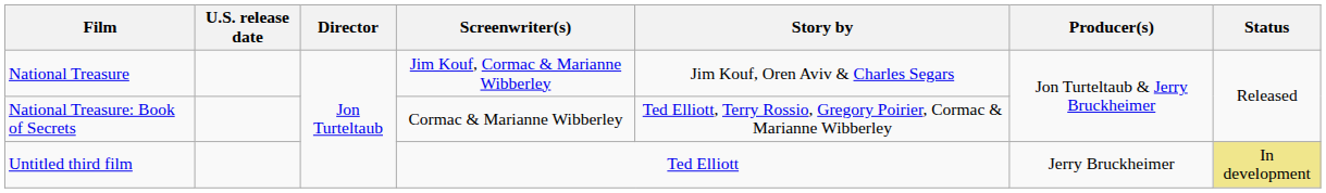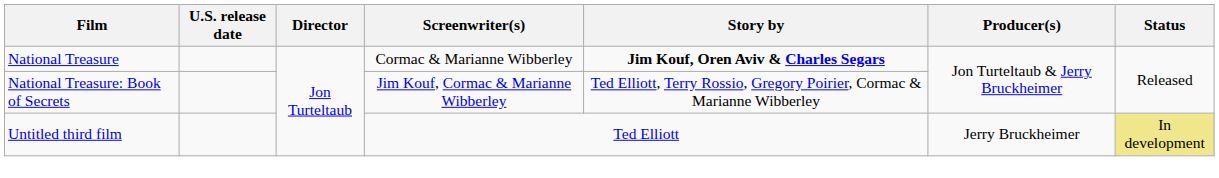 <table class="wikitable plainrowheaders" style="text-align:center">
 <tr>
 <th>Film</th>
 <th>U.S. release date</th>
 <th>Director</th>
 <th>Screenwriter(s)</th>
 <th>Story by</th>
 <th>Producer(s)</th>
 <th>Status</th>
 </tr>
 <tr>
 <td style="text-align:left"><a href='#'>National Treasure</a></td>
 <td style="text-align:left"></td>
 <td rowspan="3"><a href='#'>Jon Turteltaub</a></td>
-<td><a href='#'>Jim Kouf</a>, <a href='#'>Cormac & Marianne Wibberley</a></td>
-<td>Jim Kouf, Oren Aviv & <a href='#'>Charles Segars</a></td>
+<td>Cormac & Marianne Wibberley</td>
+<td><strong>Jim Kouf, Oren Aviv & <a href='#'>Charles Segars</a></strong></td>
 <td rowspan="2">Jon Turteltaub & <a href='#'>Jerry Bruckheimer</a></td>
 <td rowspan="2">Released</td>
 </tr>
 <tr>
 <td style="text-align:left"><a href='#'>National Treasure: Book of Secrets</a></td>
 <td style="text-align:left"></td>
-<td>Cormac & Marianne Wibberley</td>
+<td><a href='#'>Jim Kouf</a>, <a href='#'>Cormac & Marianne Wibberley</a></td>
 <td><a href='#'>Ted Elliott</a>, <a href='#'>Terry Rossio</a>, <a href='#'>Gregory Poirier</a>, Cormac & Marianne Wibberley</td>
 </tr>
 <tr>
 <td style="text-align:left"><a href='#'>Untitled third film</a></td>
 <td></td>
 <td colspan="2"><a href='#'>Ted Elliott</a></td>
 <td>Jerry Bruckheimer</td>
 <td style="background: khaki;">In development</td>
 </tr>
 </table>
